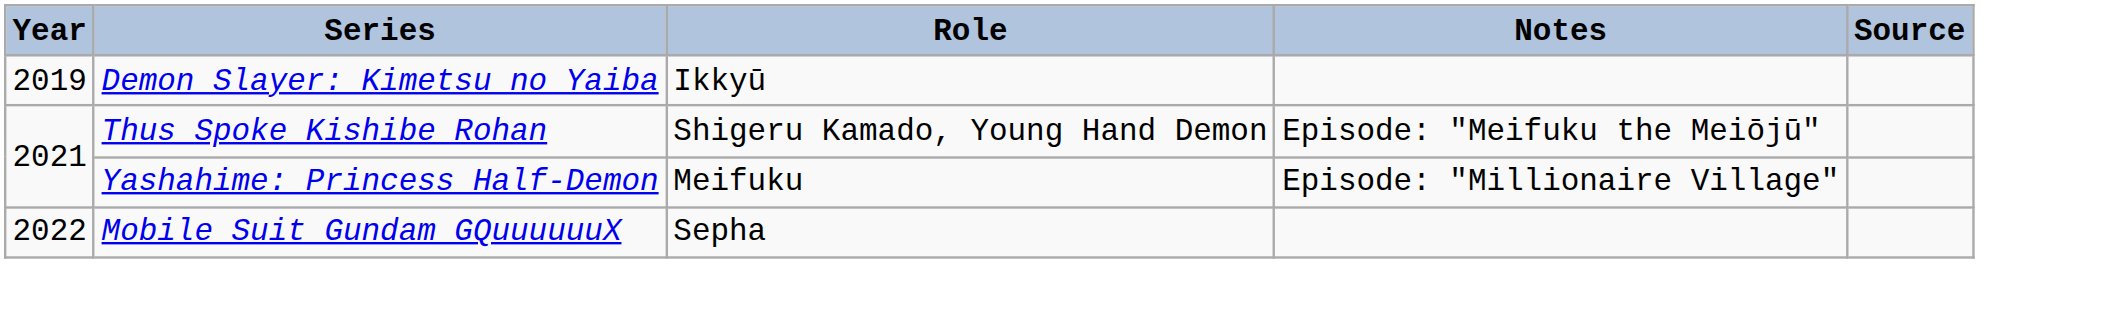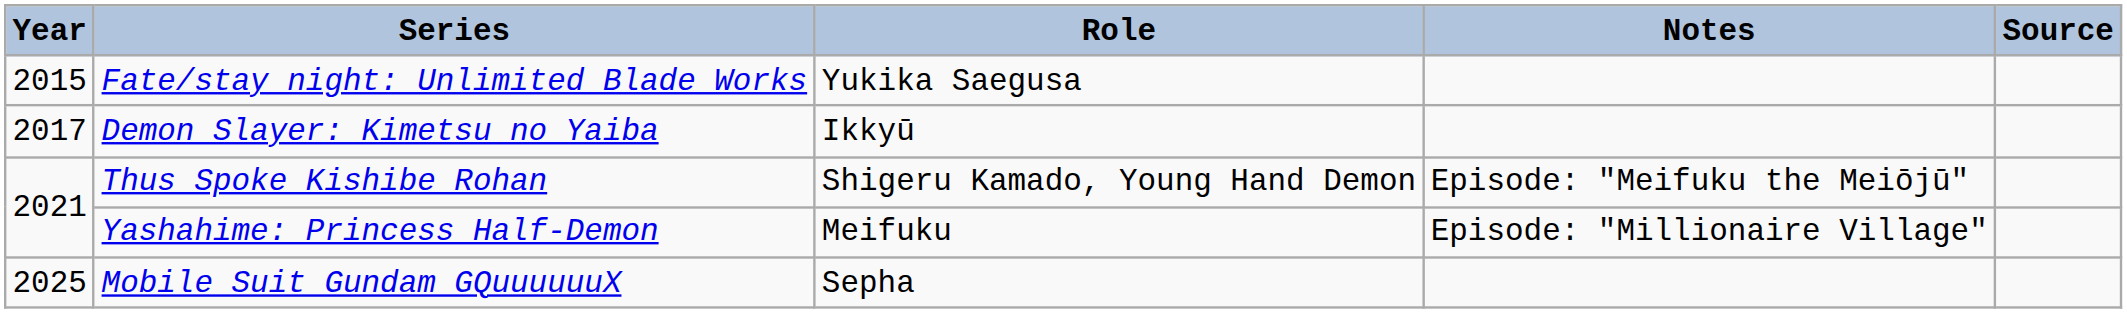 <table class="wikitable sortable plainrowheaders">
 <tr>
 <th style="background:#b0c4de;">Year </th>
 <th style="background:#b0c4de;">Series</th>
 <th style="background:#b0c4de;">Role </th>
 <th style="background:#b0c4de;" class="unsortable">Notes </th>
 <th style="background:#b0c4de;" class="unsortable">Source</th>
 </tr>
 <tr>
-<td>2019</td>
+<td>2015</td>
+<td><em><a href='#'>Fate/stay night: Unlimited Blade Works</a></em></td>
+<td>Yukika Saegusa</td>
+<td></td>
+<td></td>
+</tr>
+<tr>
+<td>2017</td>
 <td><em><a href='#'>Demon Slayer: Kimetsu no Yaiba</a></em></td>
 <td>Ikkyū</td>
 <td></td>
 <td></td>
 </tr>
 <tr>
 <td rowspan="2">2021</td>
 <td><em><a href='#'>Thus Spoke Kishibe Rohan</a></em></td>
 <td>Shigeru Kamado, Young Hand Demon</td>
 <td>Episode: "Meifuku the Meiōjū"</td>
 <td></td>
 </tr>
 <tr>
 <td><em><a href='#'>Yashahime: Princess Half-Demon</a></em></td>
 <td>Meifuku</td>
 <td>Episode: "Millionaire Village"</td>
 <td></td>
 </tr>
 <tr>
-<td>2022</td>
+<td>2025</td>
 <td><em><a href='#'>Mobile Suit Gundam GQuuuuuuX</a></em></td>
 <td>Sepha</td>
 <td></td>
 <td></td>
 </tr>
 </table>
